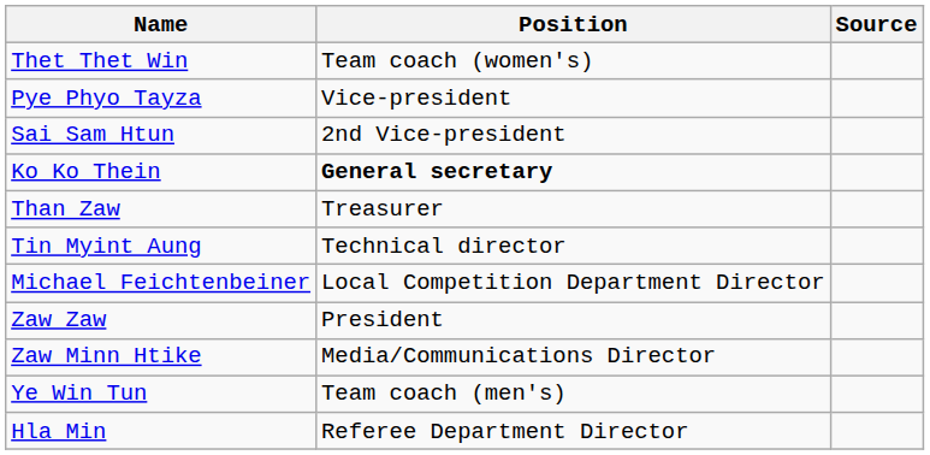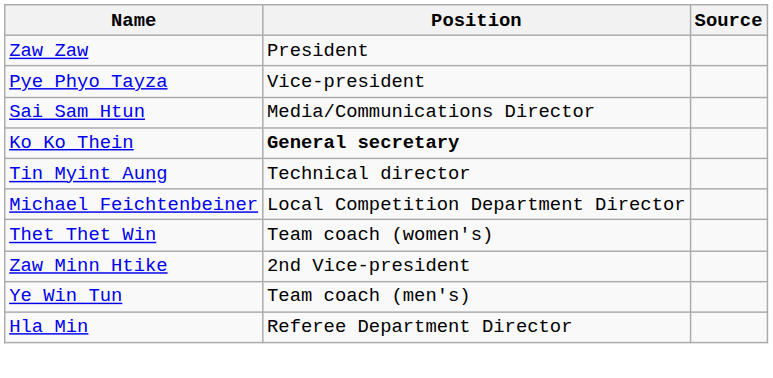 <table class="wikitable">
 <tr>
 <th>Name</th>
 <th>Position</th>
 <th>Source</th>
 </tr>
 <tr>
-<td> <a href='#'>Thet Thet Win</a></td>
-<td>Team coach (women's)</td>
+<td> <a href='#'>Zaw Zaw</a></td>
+<td>President</td>
 <td></td>
 </tr>
 <tr>
 <td> <a href='#'>Pye Phyo Tayza</a></td>
 <td>Vice-president</td>
 <td></td>
 </tr>
 <tr>
 <td> <a href='#'>Sai Sam Htun</a></td>
-<td>2nd Vice-president</td>
+<td>Media/Communications Director</td>
 <td></td>
 </tr>
 <tr>
 <td> <a href='#'>Ko Ko Thein</a></td>
 <td><strong>General secretary</strong></td>
-<td></td>
-</tr>
-<tr>
-<td> <a href='#'>Than Zaw</a></td>
-<td>Treasurer</td>
 <td></td>
 </tr>
 <tr>
 <td> <a href='#'>Tin Myint Aung</a></td>
 <td>Technical director</td>
 <td></td>
 </tr>
 <tr>
 <td> <a href='#'>Michael Feichtenbeiner</a></td>
 <td>Local Competition Department Director</td>
 <td></td>
 </tr>
 <tr>
-<td> <a href='#'>Zaw Zaw</a></td>
-<td>President</td>
+<td> <a href='#'>Thet Thet Win</a></td>
+<td>Team coach (women's)</td>
 <td></td>
 </tr>
 <tr>
 <td> <a href='#'>Zaw Minn Htike</a></td>
-<td>Media/Communications Director</td>
+<td>2nd Vice-president</td>
 <td></td>
 </tr>
 <tr>
 <td> <a href='#'>Ye Win Tun</a></td>
 <td>Team coach (men's)</td>
 <td></td>
 </tr>
 <tr>
 <td> <a href='#'>Hla Min</a></td>
 <td>Referee Department Director</td>
 <td></td>
 </tr>
 </table>
